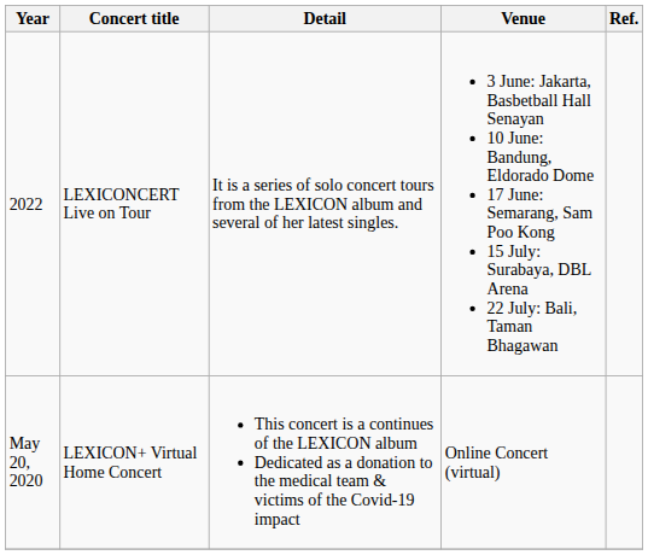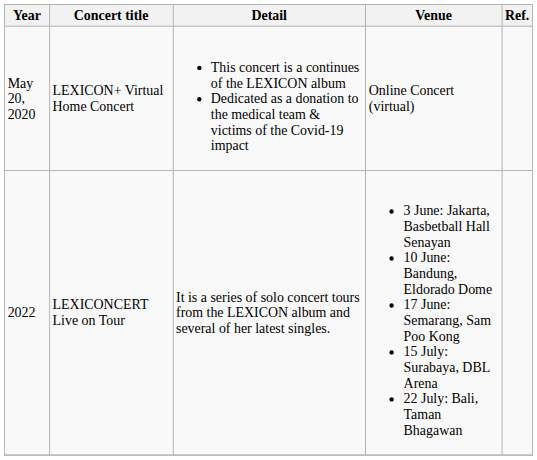 <table class="wikitable sortable">
 <tr>
 <th>Year</th>
 <th>Concert title</th>
 <th>Detail</th>
 <th>Venue</th>
 <th>Ref.</th>
 </tr>
 <tr>
+<td>May 20, 2020</td>
+<td>LEXICON+ Virtual Home Concert</td>
+<td><br><ul><li>This concert is a continues of the LEXICON album</li><li>Dedicated as a donation to the medical team & victims of the Covid-19 impact</li></ul></td>
+<td>Online  Concert (virtual)</td>
+<td></td>
+</tr>
+<tr>
 <td>2022</td>
 <td>LEXICONCERT Live on Tour</td>
 <td>It is a series of solo concert tours from the LEXICON album and several of her latest singles.</td>
 <td {{flat list><br><ul><li>3 June: Jakarta, Basbetball Hall Senayan</li><li>10 June: Bandung, Eldorado Dome</li><li>17 June: Semarang, Sam Poo Kong</li><li>15 July: Surabaya, DBL Arena</li><li>22 July: Bali, Taman Bhagawan</li></ul></td>
 <td></td>
 </tr>
 <tr>
-<td>May 20, 2020</td>
-<td>LEXICON+ Virtual Home Concert</td>
-<td><br><ul><li>This concert is a continues of the LEXICON album</li><li>Dedicated as a donation to the medical team & victims of the Covid-19 impact</li></ul></td>
-<td>Online  Concert (virtual)</td>
-<td></td>
-</tr>
-<tr>
 </tr>
 </table>
